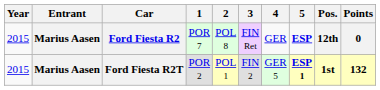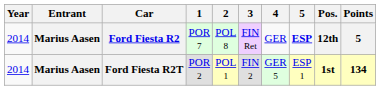 <table class="wikitable" style="text-align:center; font-size:90%;">
 <tr>
 <th>Year</th>
 <th>Entrant</th>
 <th>Car</th>
 <th>1</th>
 <th>2</th>
 <th>3</th>
 <th>4</th>
 <th>5</th>
 <th>Pos.</th>
 <th>Points</th>
 </tr>
 <tr>
-<td><a href='#'>2015</a></td>
+<td><a href='#'>2014</a></td>
 <th>Marius Aasen</th>
 <th><a href='#'>Ford Fiesta R2</a></th>
 <td style="background:#dfffdf;"><a href='#'>POR</a><br><small>7</small></td>
 <td style="background:#dfffdf;"><a href='#'>POL</a><br><small>8</small></td>
 <td style="background:#EFCFFF;"><a href='#'>FIN</a><br><small>Ret</small></td>
 <td><a href='#'>GER</a></td>
 <td><strong><a href='#'>ESP</a></strong></td>
 <th>12th</th>
-<th>0</th>
+<th>5</th>
 </tr>
 <tr>
-<td><a href='#'>2015</a></td>
+<td><a href='#'>2014</a></td>
 <th>Marius Aasen</th>
 <th>Ford Fiesta R2T</th>
 <td style="background:#dfdfdf;"><a href='#'>POR</a><br><small>2</small></td>
 <td style="background:#FFFFBF;"><a href='#'>POL</a><br><small>1</small></td>
 <td style="background:#dfdfdf;"><a href='#'>FIN</a><br><small>2</small></td>
 <td style="background:#dfffdf;"><a href='#'>GER</a><br><small>5</small></td>
-<td style="background:#FFFFBF;"><strong><a href='#'>ESP</a><br><small>1</small></strong></td>
+<td style="background:#FFFFBF;"><a href='#'>ESP</a><br><small>1</small></td>
 <th style="background:#FFFFBF;">1st</th>
-<th style="background:#FFFFBF;">132</th>
+<th style="background:#FFFFBF;">134</th>
 </tr>
 </table>
